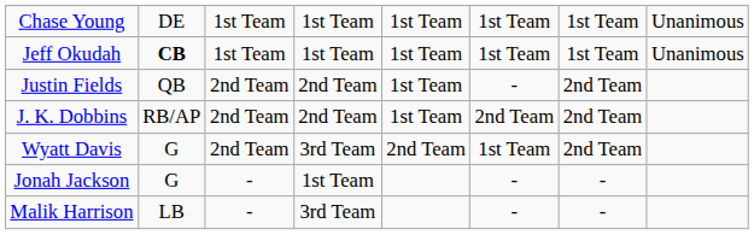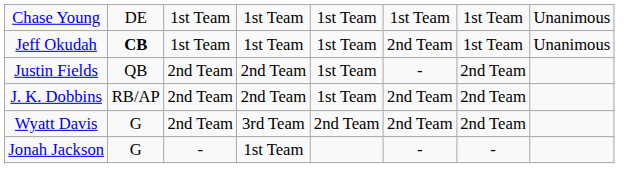 <table class="wikitable sortable sortable" style="text-align: center">
 <tr>
 <td><a href='#'>Chase Young</a></td>
 <td>DE</td>
 <td>1st Team</td>
 <td>1st Team</td>
 <td>1st Team</td>
 <td>1st Team</td>
 <td>1st Team</td>
 <td>Unanimous</td>
 </tr>
 <tr>
 <td><a href='#'>Jeff Okudah</a></td>
 <td><strong>CB</strong></td>
 <td>1st Team</td>
 <td>1st Team</td>
 <td>1st Team</td>
-<td>1st Team</td>
+<td>2nd Team</td>
 <td>1st Team</td>
 <td>Unanimous</td>
 </tr>
 <tr>
 <td><a href='#'>Justin Fields</a></td>
 <td>QB</td>
 <td>2nd Team</td>
 <td>2nd Team</td>
 <td>1st Team</td>
 <td>-</td>
 <td>2nd Team</td>
 <td></td>
 </tr>
 <tr>
 <td><a href='#'>J. K. Dobbins</a></td>
 <td>RB/AP</td>
 <td>2nd Team</td>
 <td>2nd Team</td>
 <td>1st Team</td>
 <td>2nd Team</td>
 <td>2nd Team</td>
 <td></td>
 </tr>
 <tr>
 <td><a href='#'>Wyatt Davis</a></td>
 <td>G</td>
 <td>2nd Team</td>
 <td>3rd Team</td>
 <td>2nd Team</td>
-<td>1st Team</td>
+<td>2nd Team</td>
 <td>2nd Team</td>
 <td></td>
 </tr>
 <tr>
 <td><a href='#'>Jonah Jackson</a></td>
 <td>G</td>
 <td>-</td>
 <td>1st Team</td>
 <td></td>
 <td>-</td>
 <td>-</td>
 <td></td>
 </tr>
-<tr>
-<td><a href='#'>Malik Harrison</a></td>
-<td>LB</td>
-<td>-</td>
-<td>3rd Team</td>
-<td></td>
-<td>-</td>
-<td>-</td>
-<td></td>
-</tr>
 </table>
